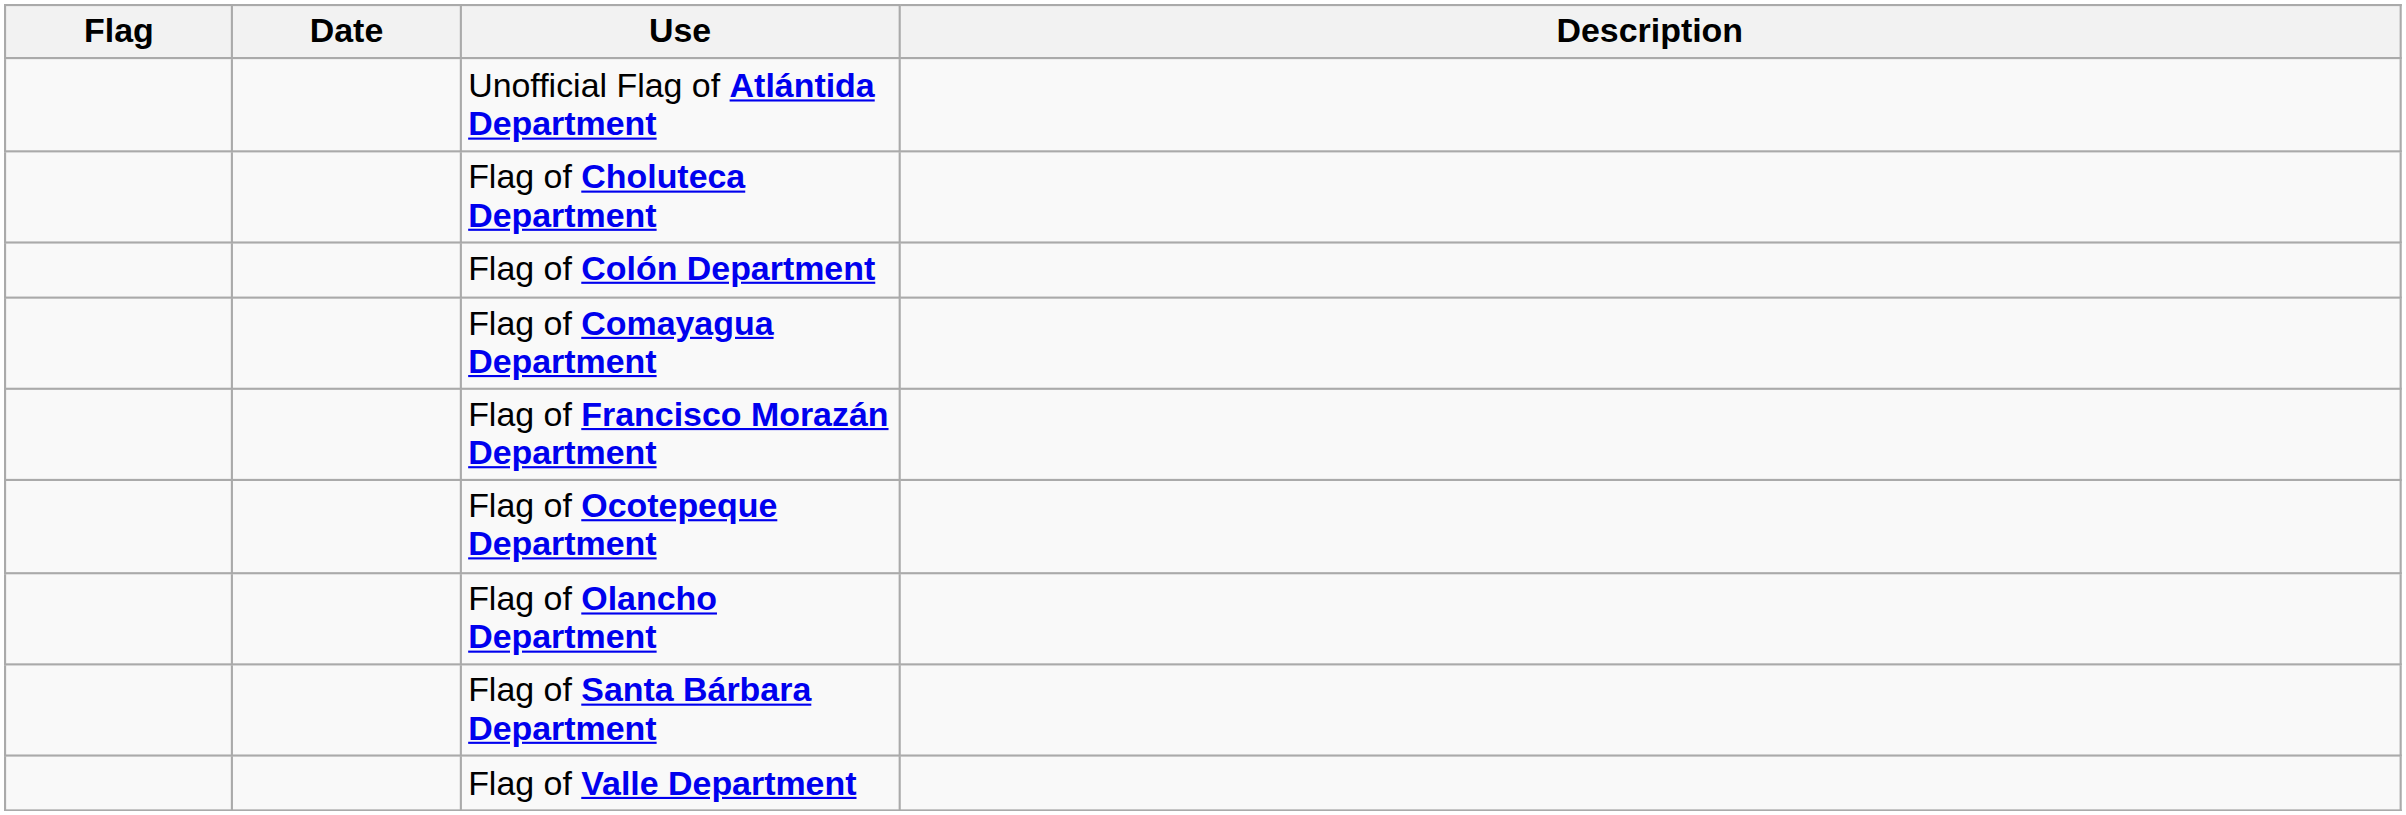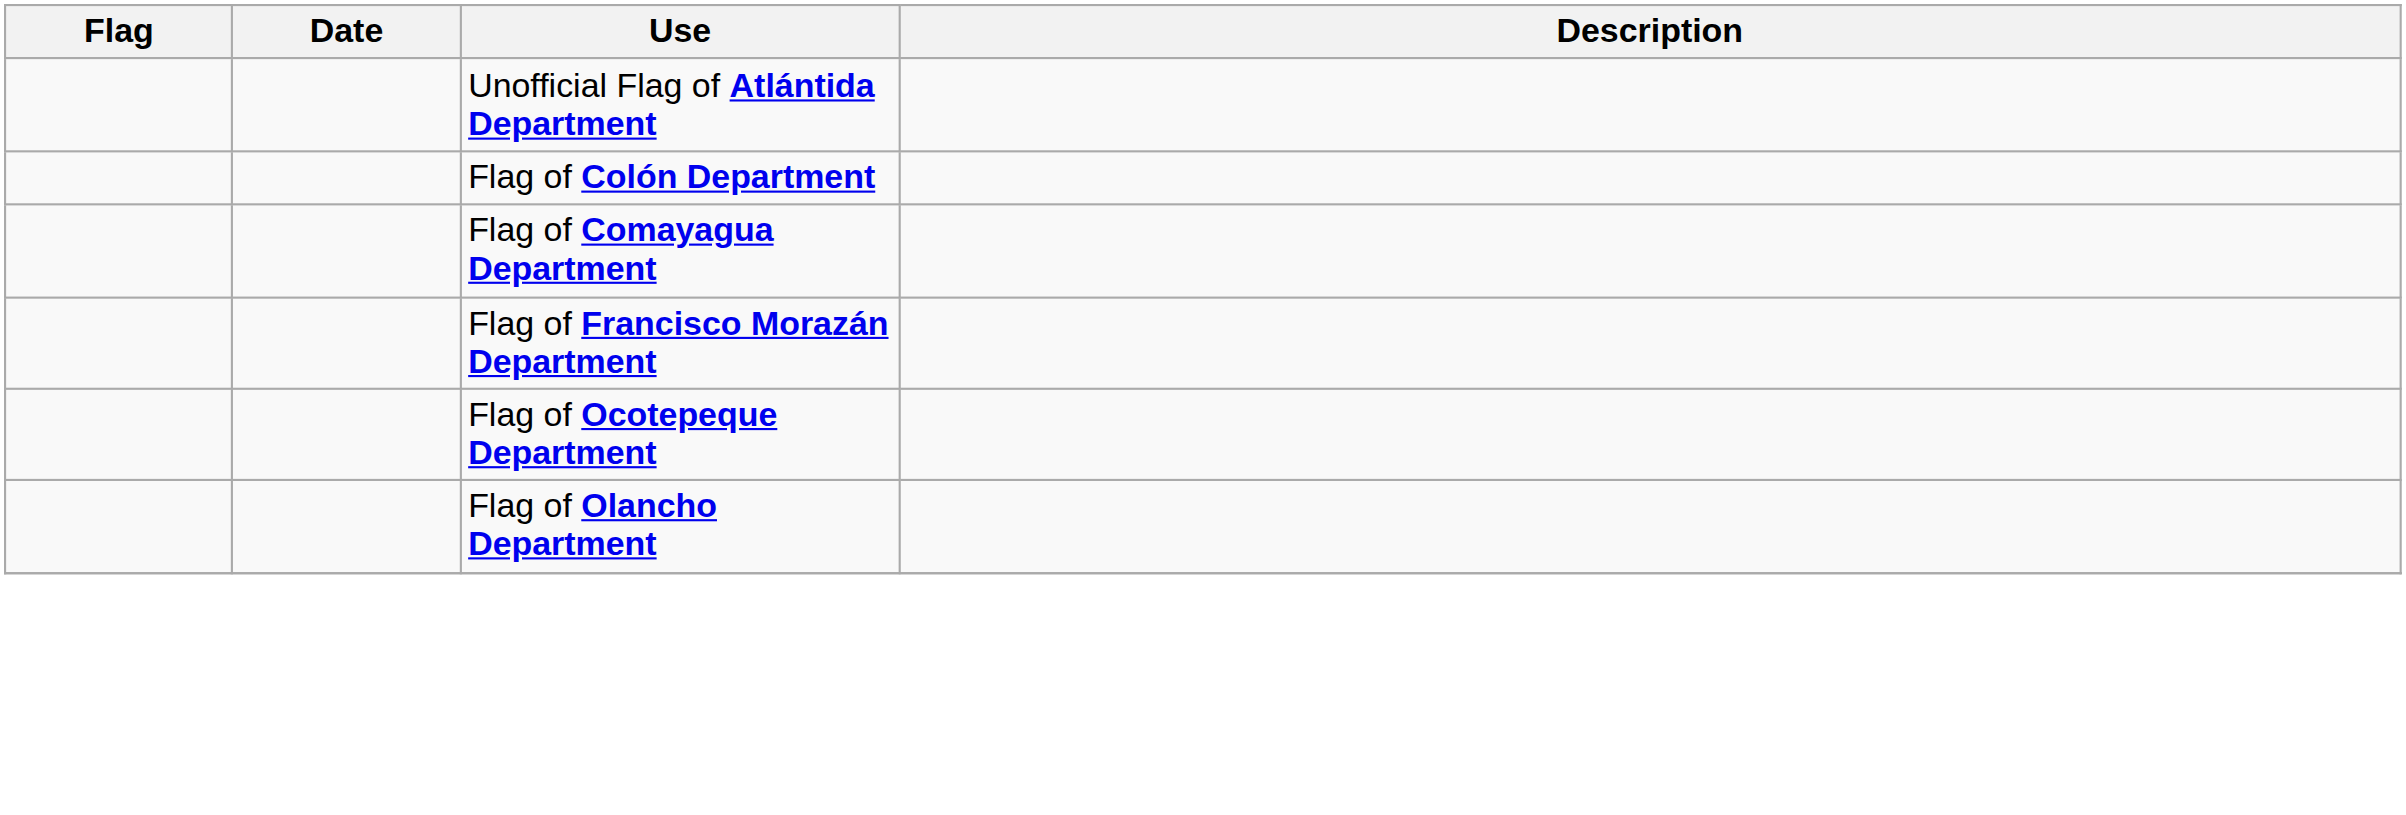 <table class="wikitable">
 <tr>
 <th style="width:100px;">Flag</th>
 <th style="width:100px;">Date</th>
 <th style="width:200px;">Use</th>
 <th style="width:700px;">Description</th>
 </tr>
 <tr>
 <td></td>
 <td></td>
 <td>Unofficial Flag of <strong><a href='#'>Atlántida Department</a></strong></td>
-<td></td>
-</tr>
-<tr>
-<td></td>
-<td></td>
-<td>Flag of <strong><a href='#'>Choluteca Department</a></strong></td>
 <td></td>
 </tr>
 <tr>
 <td></td>
 <td></td>
 <td>Flag of <strong><a href='#'>Colón Department</a></strong></td>
 <td></td>
 </tr>
 <tr>
 <td></td>
 <td></td>
 <td>Flag of <strong><a href='#'>Comayagua Department</a></strong></td>
 <td></td>
 </tr>
 <tr>
 <td></td>
 <td></td>
 <td>Flag of <strong><a href='#'>Francisco Morazán Department</a></strong></td>
 <td></td>
 </tr>
 <tr>
 <td></td>
 <td></td>
 <td>Flag of <strong><a href='#'>Ocotepeque Department</a></strong></td>
 <td></td>
 </tr>
 <tr>
 <td></td>
 <td></td>
 <td>Flag of <strong><a href='#'>Olancho Department</a></strong></td>
 <td></td>
 </tr>
 <tr>
-<td></td>
-<td></td>
-<td>Flag of <strong><a href='#'>Santa Bárbara Department</a></strong></td>
-<td></td>
-</tr>
-<tr>
-<td></td>
-<td></td>
-<td>Flag of <strong><a href='#'>Valle Department</a></strong></td>
-<td></td>
-</tr>
-<tr>
 </tr>
 </table>
